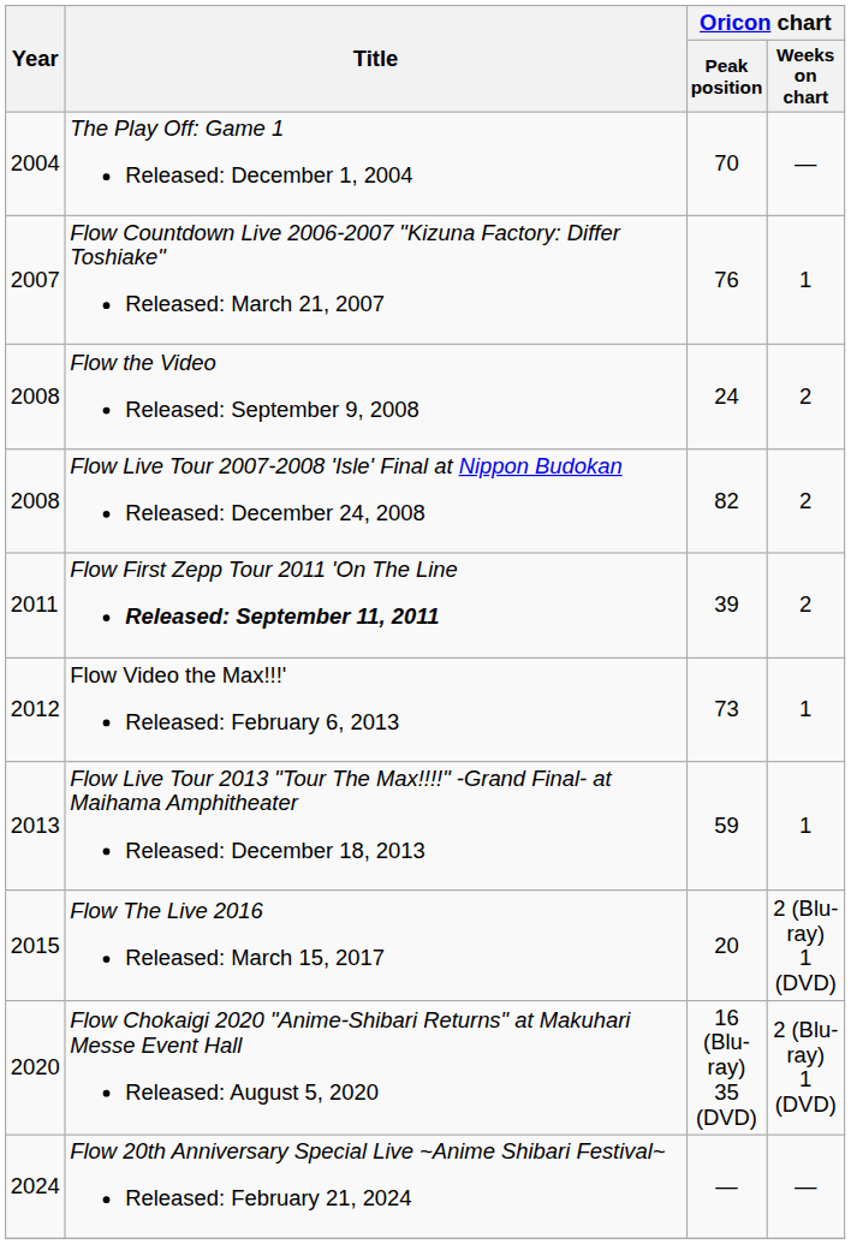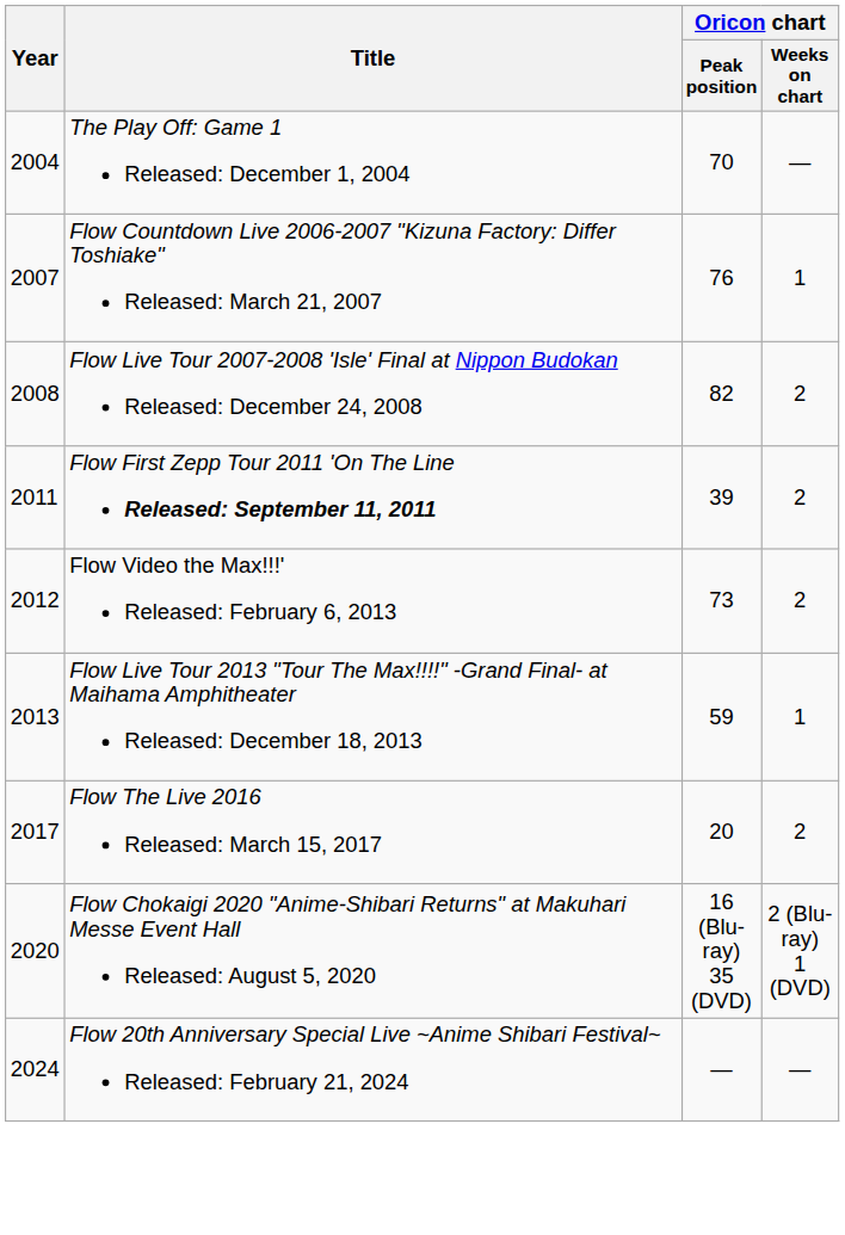 <table class="wikitable">
 <tr>
 <th rowspan="2">Year</th>
 <th rowspan="2">Title</th>
 <th colspan="2"><a href='#'>Oricon</a> chart</th>
 </tr>
 <tr style="font-size:smaller;">
 <th style="width:50px;">Peak position</th>
 <th style="width:50px;">Weeks on chart</th>
 </tr>
 <tr>
 <td>2004</td>
 <td align="left"><em>The Play Off: Game 1</em><br><ul><li>Released: December 1, 2004</li></ul></td>
 <td align="center">70</td>
 <td align="center">—</td>
 </tr>
 <tr>
 <td>2007</td>
 <td align="left"><em>Flow Countdown Live 2006-2007 "Kizuna Factory: Differ Toshiake"</em><br><ul><li>Released: March 21, 2007</li></ul></td>
 <td align="center">76</td>
 <td align="center">1</td>
 </tr>
 <tr>
 <td>2008</td>
-<td align="left"><em>Flow the Video</em><br><ul><li>Released: September 9, 2008</li></ul></td>
-<td align="center">24</td>
-<td align="center">2</td>
-</tr>
-<tr>
-<td>2008</td>
 <td align="left"><em>Flow Live Tour 2007-2008 'Isle' Final at <a href='#'>Nippon Budokan</a></em><br><ul><li>Released: December 24, 2008</li></ul></td>
 <td align="center">82</td>
 <td align="center">2</td>
 </tr>
 <tr>
 <td>2011</td>
 <td align="left"><em>Flow First Zepp Tour 2011 'On The Line<strong><br><ul><li>Released: September 11, 2011</li></ul></td>
 <td align="center">39</td>
 <td align="center">2</td>
 </tr>
 <tr>
 <td>2012</td>
 <td align="left"></em>Flow Video the Max!!!'<br><ul><li>Released: February 6, 2013</li></ul></td>
 <td align="center">73</td>
-<td align="center">1</td>
+<td align="center">2</td>
 </tr>
 <tr>
 <td>2013</td>
 <td align="left"><em>Flow Live Tour 2013 "Tour The Max!!!!" -Grand Final- at Maihama Amphitheater</em><br><ul><li>Released: December 18, 2013</li></ul></td>
 <td align="center">59</td>
 <td align="center">1</td>
 </tr>
 <tr>
-<td>2015</td>
+<td>2017</td>
 <td><em>Flow The Live 2016</em><br><ul><li>Released: March 15, 2017</li></ul></td>
 <td align="center">20</td>
-<td align="center">2 (Blu-ray)<br>1 (DVD)</td>
+<td align="center">2</td>
 </tr>
 <tr>
 <td>2020</td>
 <td><em>Flow Chokaigi 2020 "Anime-Shibari Returns" at Makuhari Messe Event Hall</em><br><ul><li>Released: August 5, 2020</li></ul></td>
 <td align="center">16 (Blu-ray)<br>35 (DVD)</td>
 <td align="center">2 (Blu-ray)<br>1 (DVD)</td>
 </tr>
 <tr>
 <td>2024</td>
 <td><em>Flow 20th Anniversary Special Live ~Anime Shibari Festival~</em><br><ul><li>Released: February 21, 2024</li></ul></td>
 <td align="center">—</td>
 <td align="center">—</td>
 </tr>
 <tr>
 </tr>
 </table>
